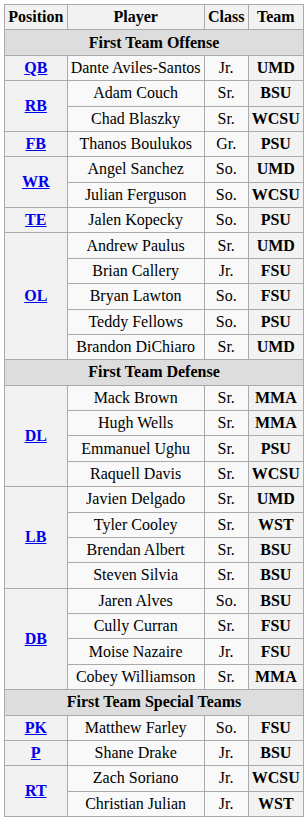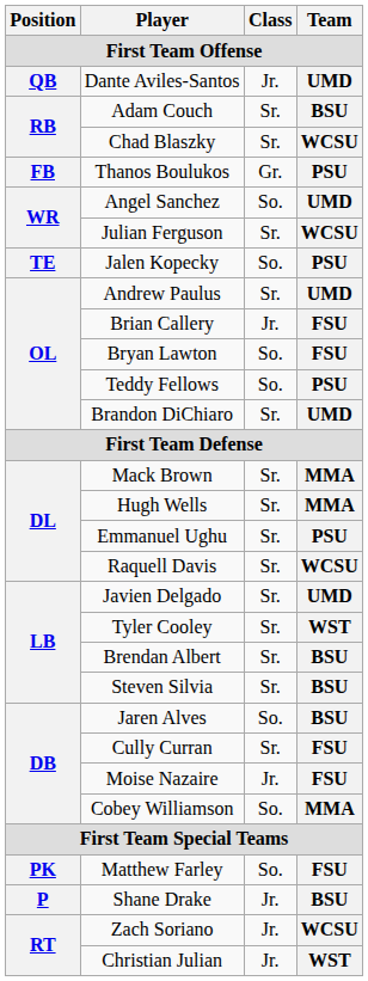 <table class="wikitable">
 <tr>
 <th>Position</th>
 <th>Player</th>
 <th>Class</th>
 <th>Team</th>
 </tr>
 <tr>
 <td colspan="4" style="text-align:center; background:#ddd;"><strong>First Team Offense</strong></td>
 </tr>
 <tr style="text-align:center;">
 <th rowspan="1"><a href='#'>QB</a></th>
 <td>Dante Aviles-Santos</td>
 <td>Jr.</td>
 <th>UMD</th>
 </tr>
 <tr style="text-align:center;">
 <th rowspan="2"><a href='#'>RB</a></th>
 <td>Adam Couch</td>
 <td>Sr.</td>
 <th>BSU</th>
 </tr>
 <tr style="text-align:center;">
 <td>Chad Blaszky</td>
 <td>Sr.</td>
 <th>WCSU</th>
 </tr>
 <tr style="text-align:center;">
 <th rowspan="1"><a href='#'>FB</a></th>
 <td>Thanos Boulukos</td>
 <td>Gr.</td>
 <th>PSU</th>
 </tr>
 <tr style="text-align:center;">
 <th rowspan="2"><a href='#'>WR</a></th>
 <td>Angel Sanchez</td>
 <td>So.</td>
 <th>UMD</th>
 </tr>
 <tr style="text-align:center;">
 <td>Julian Ferguson</td>
-<td>So.</td>
+<td>Sr.</td>
 <th>WCSU</th>
 </tr>
 <tr style="text-align:center;">
 <th rowspan="1"><a href='#'>TE</a></th>
 <td>Jalen Kopecky</td>
 <td>So.</td>
 <th>PSU</th>
 </tr>
 <tr style="text-align:center;">
 <th rowspan="5"><a href='#'>OL</a></th>
 <td>Andrew Paulus</td>
 <td>Sr.</td>
 <th>UMD</th>
 </tr>
 <tr style="text-align:center;">
 <td>Brian Callery</td>
 <td>Jr.</td>
 <th>FSU</th>
 </tr>
 <tr style="text-align:center;">
 <td>Bryan Lawton</td>
 <td>So.</td>
 <th>FSU</th>
 </tr>
 <tr style="text-align:center;">
 <td>Teddy Fellows</td>
 <td>So.</td>
 <th>PSU</th>
 </tr>
 <tr style="text-align:center;">
 <td>Brandon DiChiaro</td>
 <td>Sr.</td>
 <th>UMD</th>
 </tr>
 <tr style="text-align:center;">
 <td colspan="4" style="text-align:center; background:#ddd;"><strong>First Team Defense</strong></td>
 </tr>
 <tr style="text-align:center;">
 <th rowspan="4"><a href='#'>DL</a></th>
 <td>Mack Brown</td>
 <td>Sr.</td>
 <th>MMA</th>
 </tr>
 <tr style="text-align:center;">
 <td>Hugh Wells</td>
 <td>Sr.</td>
 <th>MMA</th>
 </tr>
 <tr style="text-align:center;">
 <td>Emmanuel Ughu</td>
 <td>Sr.</td>
 <th>PSU</th>
 </tr>
 <tr style="text-align:center;">
 <td>Raquell Davis</td>
 <td>Sr.</td>
 <th>WCSU</th>
 </tr>
 <tr style="text-align:center;">
 <th rowspan="4"><a href='#'>LB</a></th>
 <td>Javien Delgado</td>
 <td>Sr.</td>
 <th>UMD</th>
 </tr>
 <tr style="text-align:center;">
 <td>Tyler Cooley</td>
 <td>Sr.</td>
 <th>WST</th>
 </tr>
 <tr style="text-align:center;">
 <td>Brendan Albert</td>
 <td>Sr.</td>
 <th>BSU</th>
 </tr>
 <tr style="text-align:center;">
 <td>Steven Silvia</td>
 <td>Sr.</td>
 <th>BSU</th>
 </tr>
 <tr style="text-align:center;">
 <th rowspan="4"><a href='#'>DB</a></th>
 <td>Jaren Alves</td>
 <td>So.</td>
 <th>BSU</th>
 </tr>
 <tr style="text-align:center;">
 <td>Cully Curran</td>
 <td>Sr.</td>
 <th>FSU</th>
 </tr>
 <tr style="text-align:center;">
 <td>Moise Nazaire</td>
 <td>Jr.</td>
 <th>FSU</th>
 </tr>
 <tr style="text-align:center;">
 <td>Cobey Williamson</td>
-<td>Sr.</td>
+<td>So.</td>
 <th>MMA</th>
 </tr>
 <tr>
 <td colspan="4" style="text-align:center; background:#ddd;"><strong>First Team Special Teams</strong></td>
 </tr>
 <tr style="text-align:center;">
 <th rowspan="1"><a href='#'>PK</a></th>
 <td>Matthew Farley</td>
 <td>So.</td>
 <th>FSU</th>
 </tr>
 <tr style="text-align:center;">
 <th rowspan="1"><a href='#'>P</a></th>
 <td>Shane Drake</td>
 <td>Jr.</td>
 <th>BSU</th>
 </tr>
 <tr style="text-align:center;">
 <th rowspan="2"><a href='#'>RT</a></th>
 <td>Zach Soriano</td>
 <td>Jr.</td>
 <th>WCSU</th>
 </tr>
 <tr style="text-align:center;">
 <td>Christian Julian</td>
 <td>Jr.</td>
 <th>WST</th>
 </tr>
 </table>
